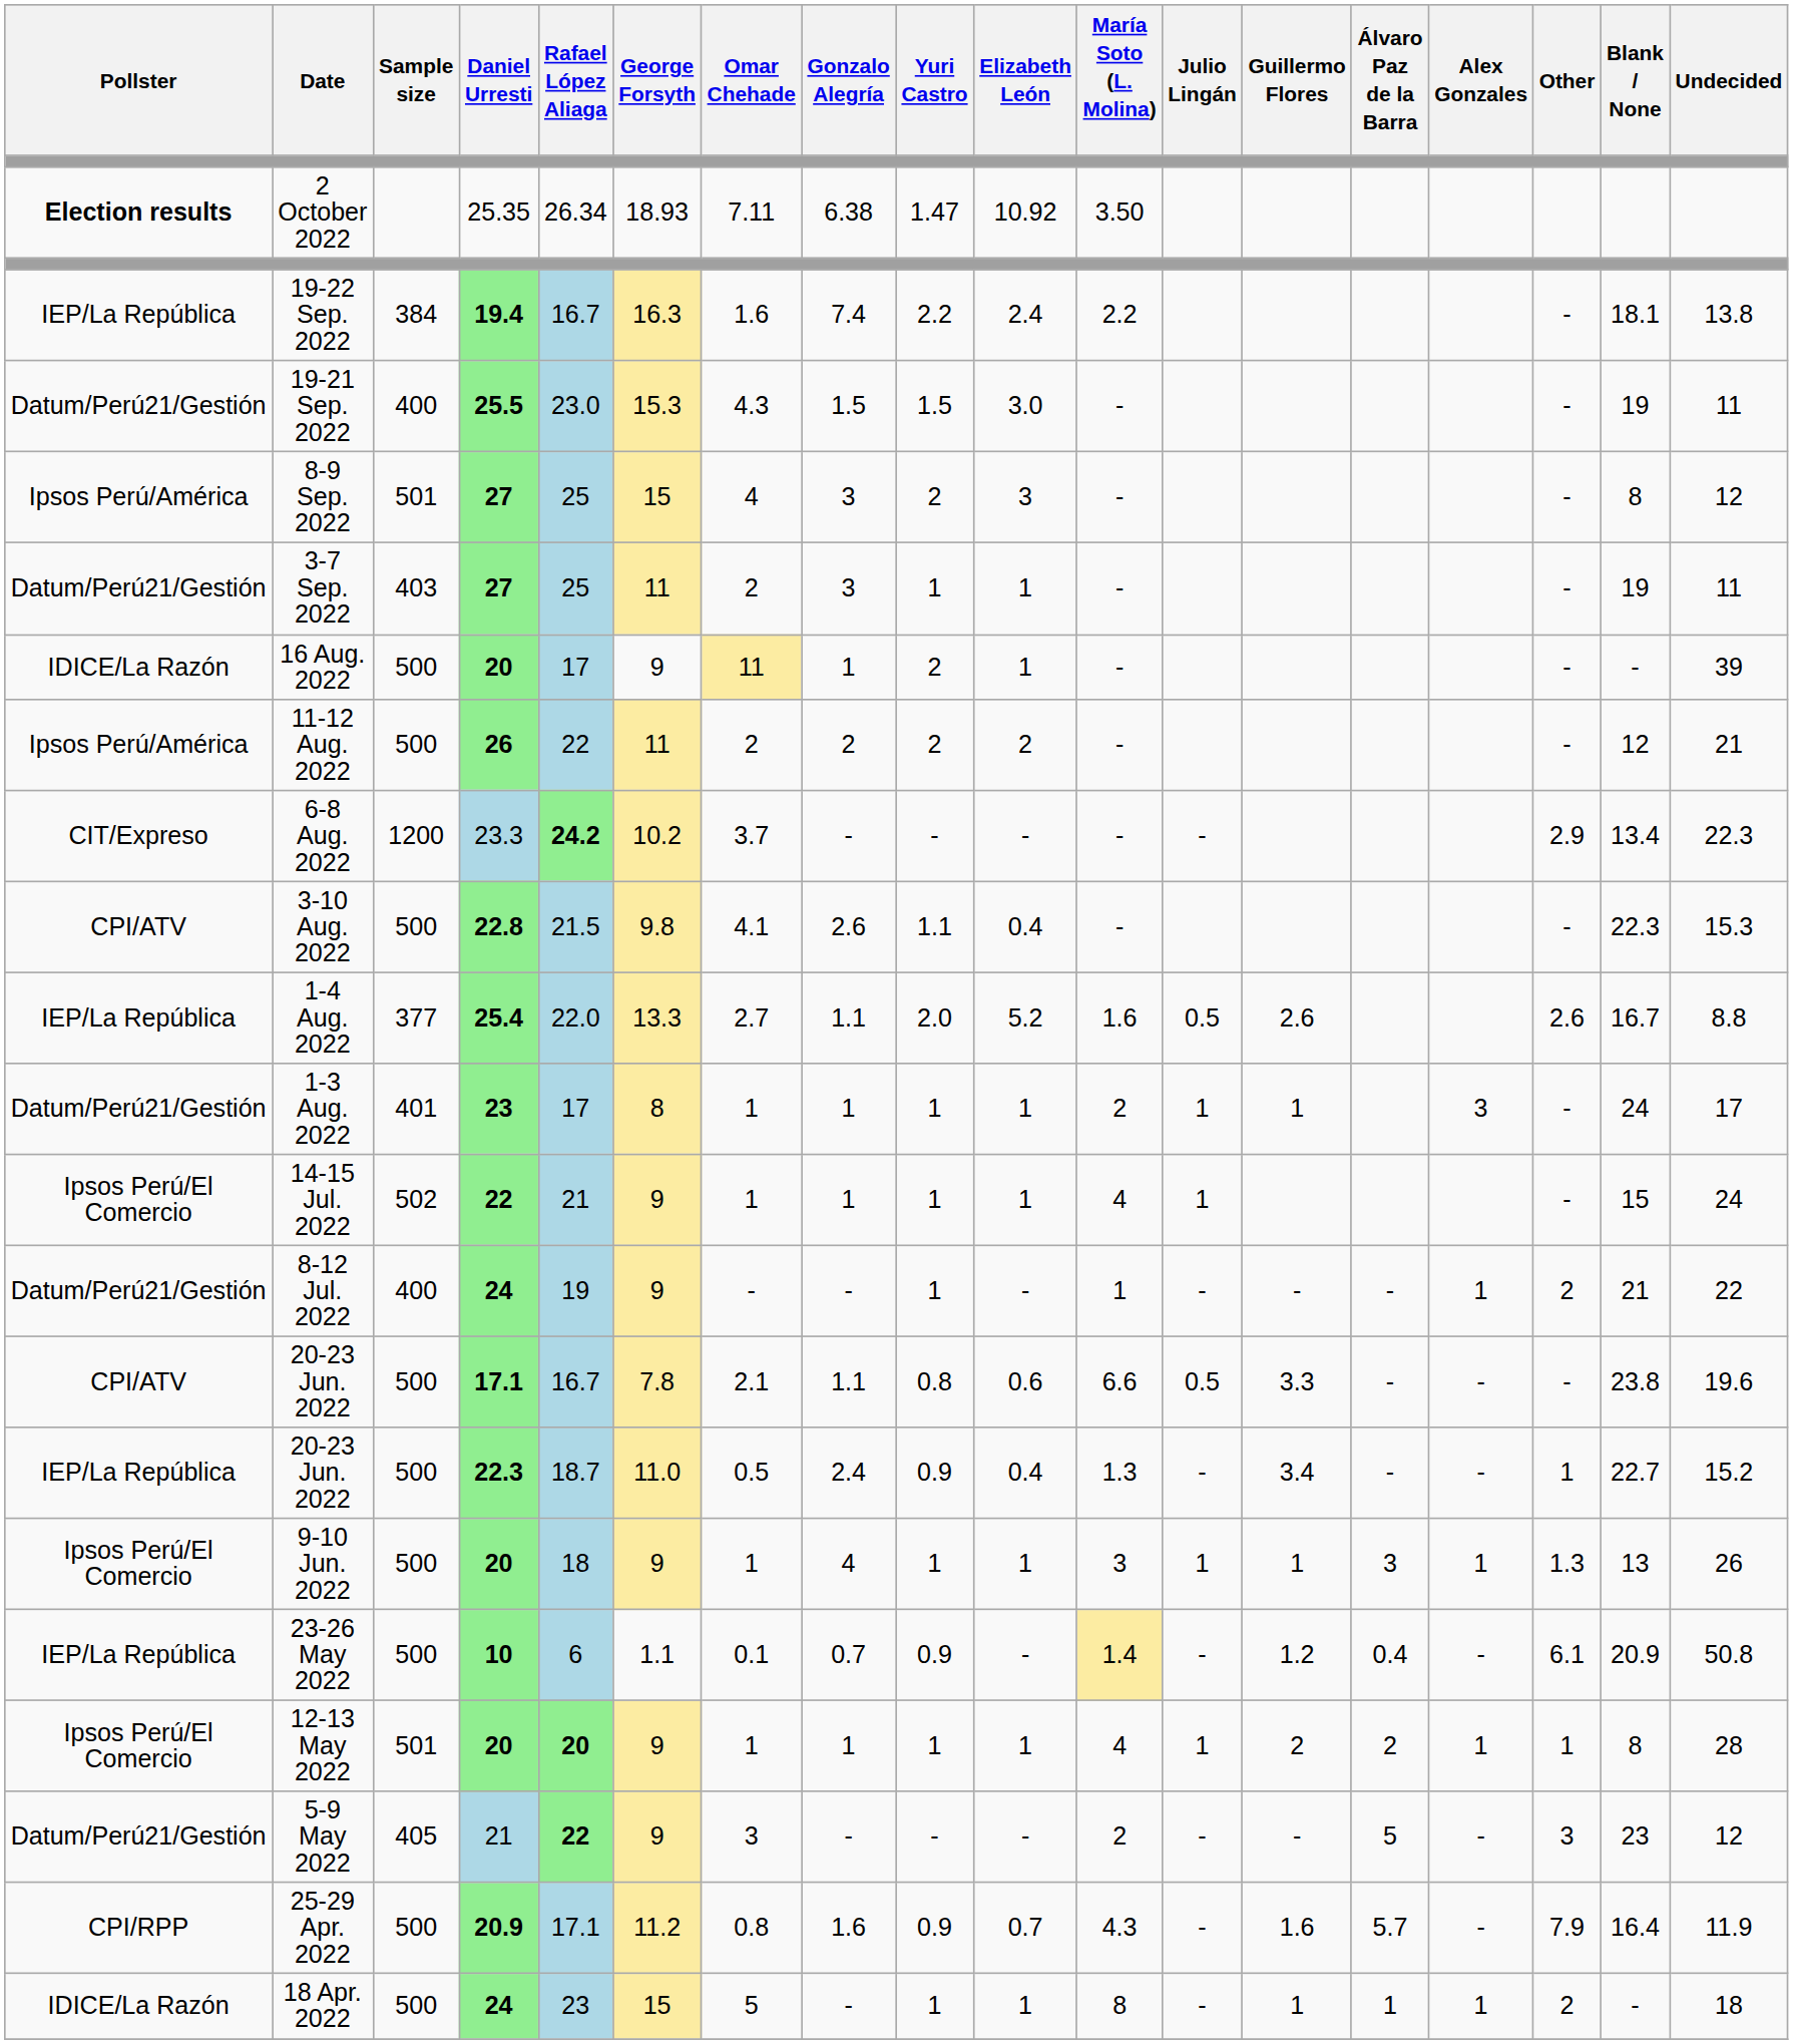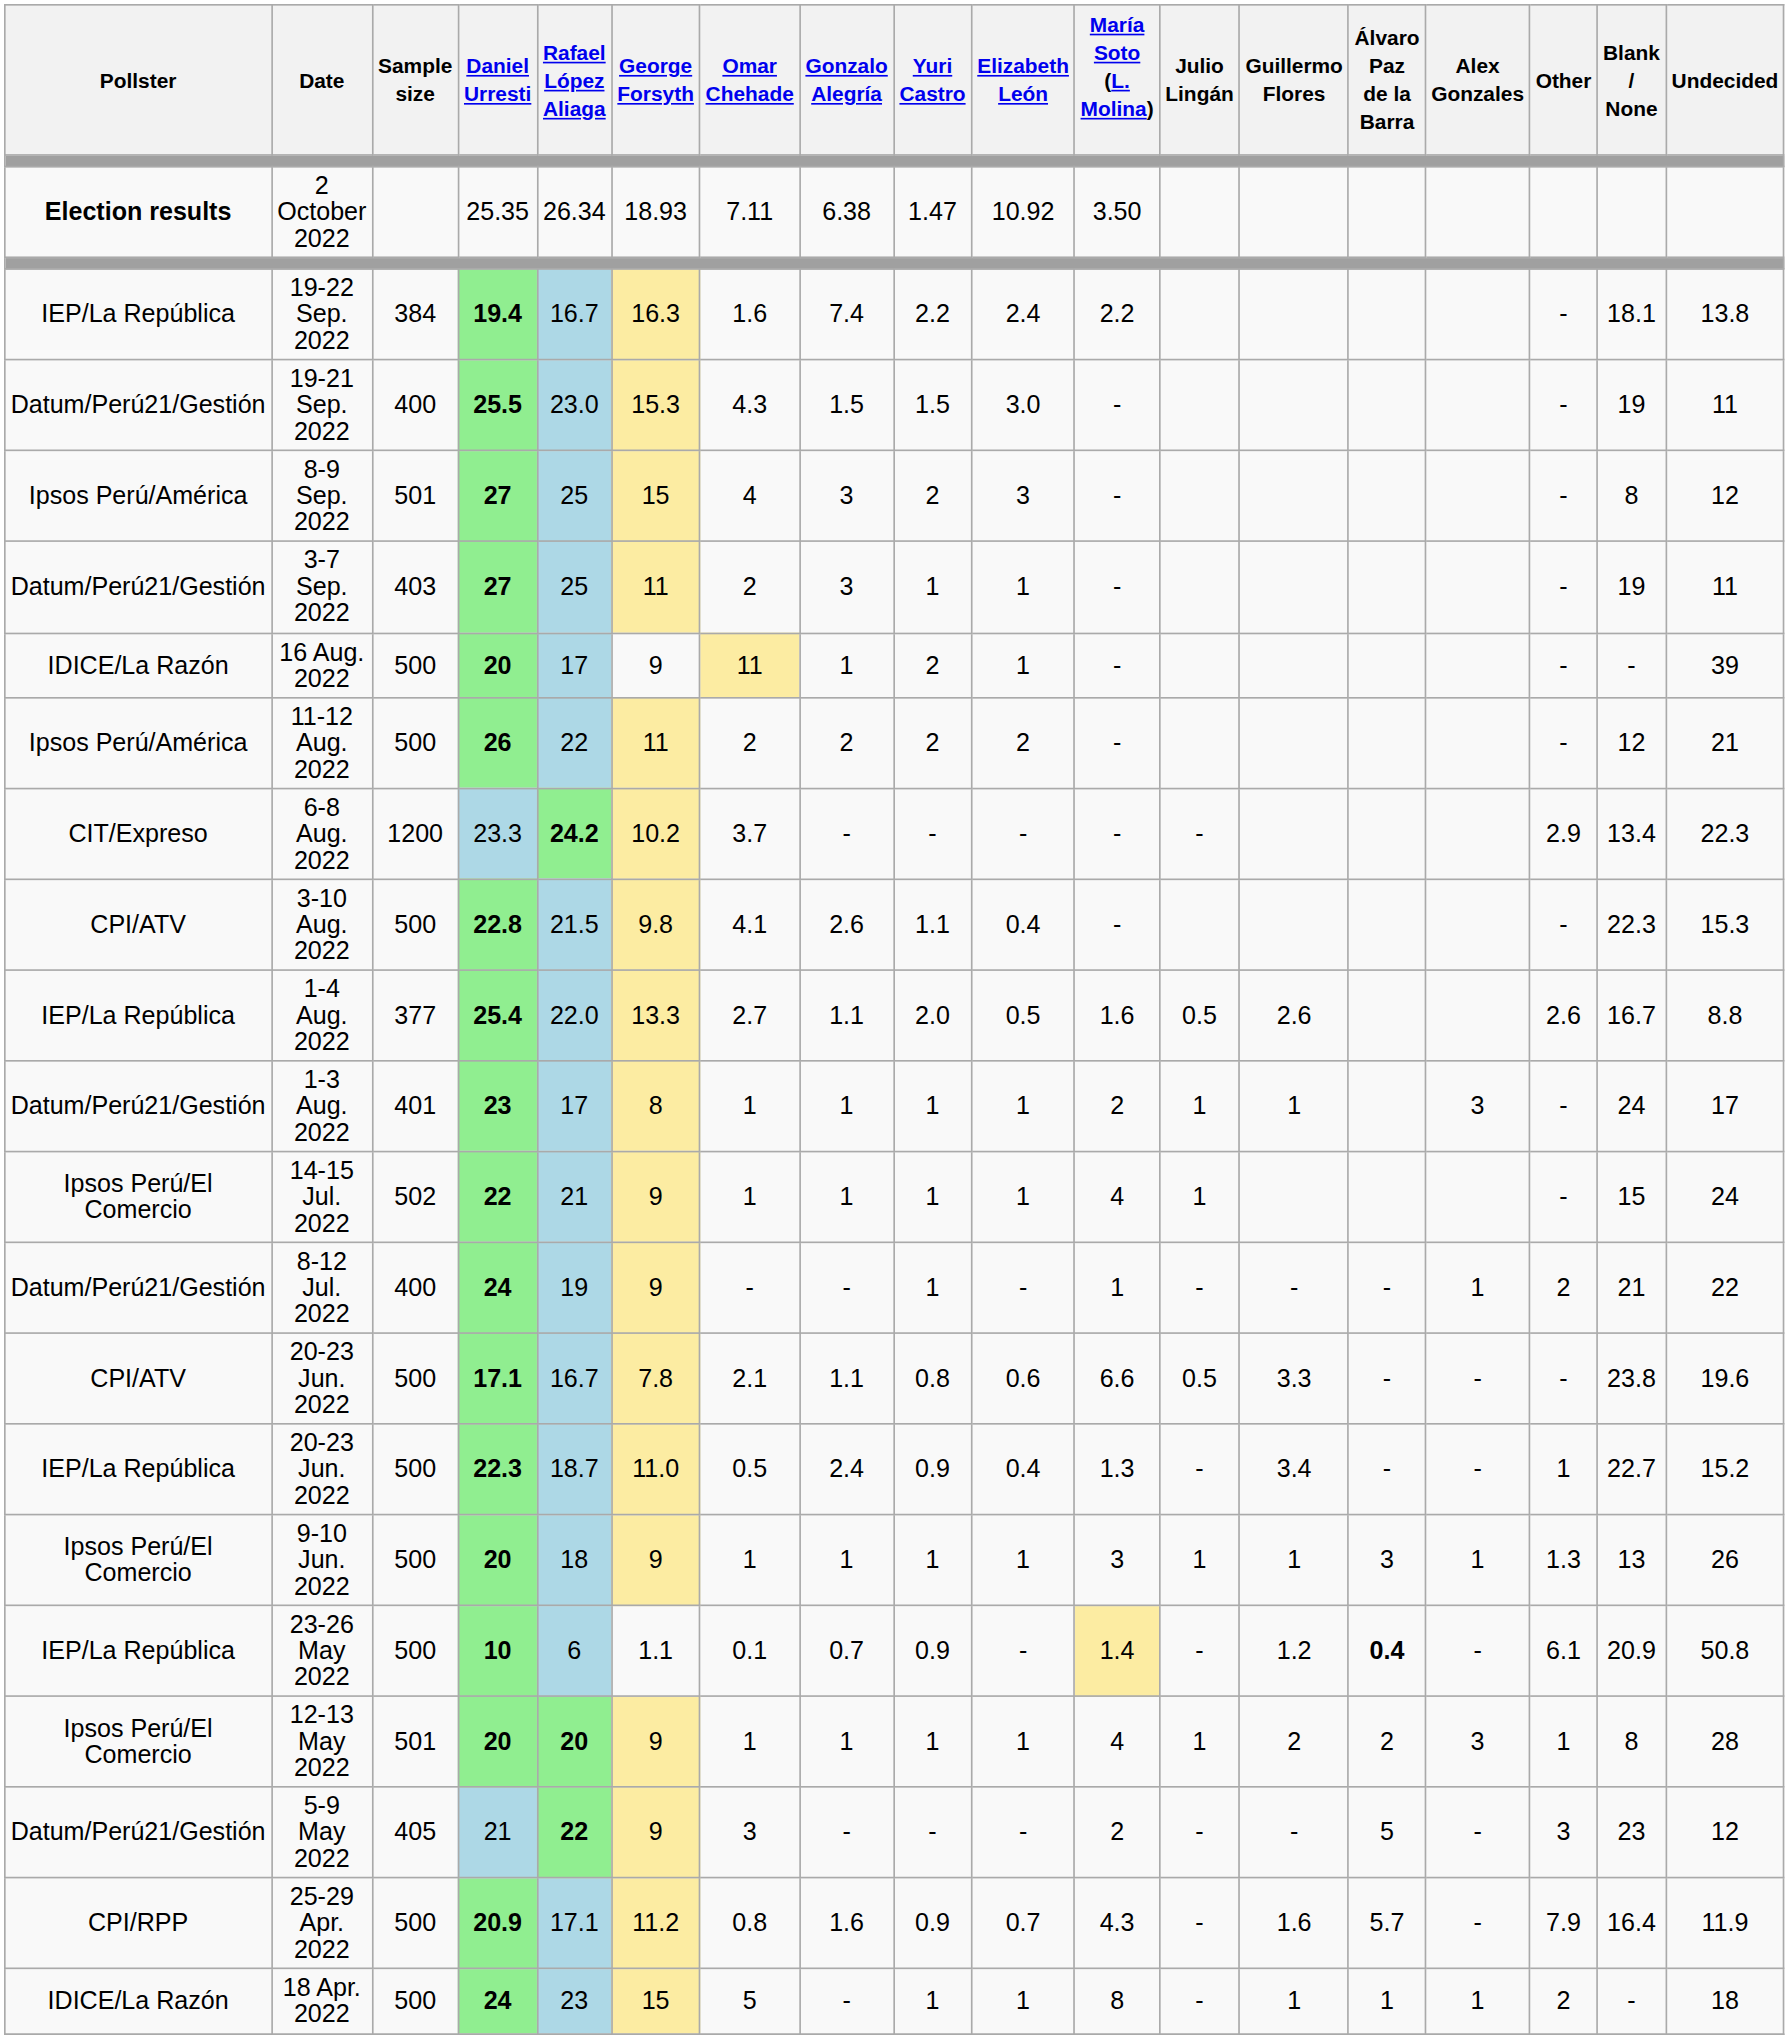 <table class="wikitable" style="text-align:center; font-size:95%; line-height:16px;">
 <tr>
 <th style="width:175px;"><small>Pollster</small></th>
 <th style="width:95px;"><small>Date</small></th>
 <th style="width:50px;"><small>Sample size</small></th>
 <th style="width:50px;"><small><a href='#'>Daniel Urresti</a></small><br></th>
 <th style="width:50px;"><small><a href='#'>Rafael López Aliaga</a></small><br></th>
 <th style="width:50px;"><small><a href='#'>George Forsyth</a></small><br></th>
 <th style="width:50px;"><small><a href='#'>Omar Chehade</a></small><br></th>
 <th style="width:50px;"><small><a href='#'>Gonzalo Alegría</a></small><br></th>
 <th style="width:50px;"><small><a href='#'>Yuri Castro</a></small><br></th>
 <th style="width:50px;"><small><a href='#'>Elizabeth León</a></small><br></th>
 <th style="width:71px;"><small><a href='#'>María Soto</a> (<a href='#'>L. Molina</a>)<br></small><br></th>
 <th style="width:50px;"><small>Julio Lingán</small><br></th>
 <th style="width:50px;"><small>Guillermo Flores</small><br></th>
 <th style="width:50px;"><small>Álvaro Paz de la Barra</small><br></th>
 <th style="width:50px;"><small>Alex Gonzales</small><br></th>
 <th style="width:50px;"><small>Other</small></th>
 <th style="width:50px;"><small>Blank<br>/<br>None</small></th>
 <th style="width:50px;"><small>Undecided</small></th>
 </tr>
 <tr>
 <td colspan="19" style="background:#A0A0A0"></td>
 </tr>
 <tr>
 <td><strong>Election results</strong></td>
 <td 2 October 2022>2 October 2022</td>
 <td></td>
 <td>25.35</td>
 <td>26.34</td>
 <td>18.93</td>
 <td>7.11</td>
 <td>6.38</td>
 <td>1.47</td>
 <td>10.92</td>
 <td>3.50</td>
 <td></td>
 <td></td>
 <td></td>
 <td></td>
 <td></td>
 <td></td>
 <td></td>
 </tr>
 <tr>
 <td colspan="19" style="background:#A0A0A0"></td>
 </tr>
 <tr>
 <td>IEP/La República</td>
 <td>19-22 Sep. 2022</td>
 <td>384</td>
 <td style="background:lightgreen"><strong>19.4</strong></td>
 <td style="background:lightblue">16.7</td>
 <td style="background:#fceca2">16.3</td>
 <td>1.6</td>
 <td>7.4</td>
 <td>2.2</td>
 <td>2.4</td>
 <td>2.2</td>
 <td></td>
 <td></td>
 <td></td>
 <td></td>
 <td>-</td>
 <td>18.1</td>
 <td>13.8</td>
 </tr>
 <tr>
 <td>Datum/Perú21/Gestión</td>
 <td>19-21 Sep. 2022</td>
 <td>400</td>
 <td style="background:lightgreen"><strong>25.5</strong></td>
 <td style="background:lightblue">23.0</td>
 <td style="background:#fceca2">15.3</td>
 <td>4.3</td>
 <td>1.5</td>
 <td>1.5</td>
 <td>3.0</td>
 <td>-</td>
 <td></td>
 <td></td>
 <td></td>
 <td></td>
 <td>-</td>
 <td>19</td>
 <td>11</td>
 </tr>
 <tr>
 <td>Ipsos Perú/América</td>
 <td>8-9 Sep. 2022</td>
 <td>501</td>
 <td style="background:lightgreen"><strong>27</strong></td>
 <td style="background:lightblue">25</td>
 <td style="background:#fceca2">15</td>
 <td>4</td>
 <td>3</td>
 <td>2</td>
 <td>3</td>
 <td>-</td>
 <td></td>
 <td></td>
 <td></td>
 <td></td>
 <td>-</td>
 <td>8</td>
 <td>12</td>
 </tr>
 <tr>
 <td>Datum/Perú21/Gestión</td>
 <td>3-7 Sep. 2022</td>
 <td>403</td>
 <td style="background:lightgreen"><strong>27</strong></td>
 <td style="background:lightblue">25</td>
 <td style="background:#fceca2">11</td>
 <td>2</td>
 <td>3</td>
 <td>1</td>
 <td>1</td>
 <td>-</td>
 <td></td>
 <td></td>
 <td></td>
 <td></td>
 <td>-</td>
 <td>19</td>
 <td>11</td>
 </tr>
 <tr>
 <td>IDICE/La Razón</td>
 <td>16 Aug. 2022</td>
 <td>500</td>
 <td style="background:lightgreen"><strong>20</strong></td>
 <td style="background:lightblue">17</td>
 <td>9</td>
 <td style="background:#fceca2">11</td>
 <td>1</td>
 <td>2</td>
 <td>1</td>
 <td>-</td>
 <td></td>
 <td></td>
 <td></td>
 <td></td>
 <td>-</td>
 <td>-</td>
 <td>39</td>
 </tr>
 <tr>
 <td>Ipsos Perú/América</td>
 <td>11-12 Aug. 2022</td>
 <td>500</td>
 <td style="background:lightgreen"><strong>26</strong></td>
 <td style="background:lightblue">22</td>
 <td style="background:#fceca2">11</td>
 <td>2</td>
 <td>2</td>
 <td>2</td>
 <td>2</td>
 <td>-</td>
 <td></td>
 <td></td>
 <td></td>
 <td></td>
 <td>-</td>
 <td>12</td>
 <td>21</td>
 </tr>
 <tr>
 <td>CIT/Expreso</td>
 <td>6-8 Aug. 2022</td>
 <td>1200</td>
 <td style="background:lightblue">23.3</td>
 <td style="background:lightgreen"><strong>24.2</strong></td>
 <td style="background:#fceca2">10.2</td>
 <td>3.7</td>
 <td>-</td>
 <td>-</td>
 <td>-</td>
 <td>-</td>
 <td>-</td>
 <td></td>
 <td></td>
 <td></td>
 <td>2.9</td>
 <td>13.4</td>
 <td>22.3</td>
 </tr>
 <tr>
 <td>CPI/ATV</td>
 <td>3-10 Aug. 2022</td>
 <td>500</td>
 <td style="background:lightgreen"><strong>22.8</strong></td>
 <td style="background:lightblue">21.5</td>
 <td style="background:#fceca2">9.8</td>
 <td>4.1</td>
 <td>2.6</td>
 <td>1.1</td>
 <td>0.4</td>
 <td>-</td>
 <td></td>
 <td></td>
 <td></td>
 <td></td>
 <td>-</td>
 <td>22.3</td>
 <td>15.3</td>
 </tr>
 <tr>
 <td>IEP/La República</td>
 <td>1-4 Aug. 2022</td>
 <td>377</td>
 <td style="background:lightgreen"><strong>25.4</strong></td>
 <td style="background:lightblue">22.0</td>
 <td style="background:#fceca2">13.3</td>
 <td>2.7</td>
 <td>1.1</td>
 <td>2.0</td>
-<td>5.2</td>
+<td>0.5</td>
 <td>1.6</td>
 <td>0.5</td>
 <td>2.6</td>
 <td></td>
 <td></td>
 <td>2.6</td>
 <td>16.7</td>
 <td>8.8</td>
 </tr>
 <tr>
 <td>Datum/Perú21/Gestión</td>
 <td>1-3 Aug. 2022</td>
 <td>401</td>
 <td style="background:lightgreen"><strong>23</strong></td>
 <td style="background:lightblue">17</td>
 <td style="background:#fceca2">8</td>
 <td>1</td>
 <td>1</td>
 <td>1</td>
 <td>1</td>
 <td>2</td>
 <td>1</td>
 <td>1</td>
 <td></td>
 <td>3</td>
 <td>-</td>
 <td>24</td>
 <td>17</td>
 </tr>
 <tr>
 <td>Ipsos Perú/El Comercio</td>
 <td>14-15 Jul. 2022</td>
 <td>502</td>
 <td style="background:lightgreen"><strong>22</strong></td>
 <td style="background:lightblue">21</td>
 <td style="background:#fceca2">9</td>
 <td>1</td>
 <td>1</td>
 <td>1</td>
 <td>1</td>
 <td>4</td>
 <td>1</td>
 <td></td>
 <td></td>
 <td></td>
 <td>-</td>
 <td>15</td>
 <td>24</td>
 </tr>
 <tr>
 <td>Datum/Perú21/Gestión</td>
 <td>8-12 Jul. 2022</td>
 <td>400</td>
 <td style="background:lightgreen"><strong>24</strong></td>
 <td style="background:lightblue">19</td>
 <td style="background:#fceca2">9</td>
 <td>-</td>
 <td>-</td>
 <td>1</td>
 <td>-</td>
 <td>1</td>
 <td>-</td>
 <td>-</td>
 <td>-</td>
 <td>1</td>
 <td>2</td>
 <td>21</td>
 <td>22</td>
 </tr>
 <tr>
 <td>CPI/ATV</td>
 <td>20-23 Jun. 2022</td>
 <td>500</td>
 <td style="background:lightgreen"><strong>17.1</strong></td>
 <td style="background:lightblue">16.7</td>
 <td style="background:#fceca2">7.8</td>
 <td>2.1</td>
 <td>1.1</td>
 <td>0.8</td>
 <td>0.6</td>
 <td>6.6</td>
 <td>0.5</td>
 <td>3.3</td>
 <td>-</td>
 <td>-</td>
 <td>-</td>
 <td>23.8</td>
 <td>19.6</td>
 </tr>
 <tr>
 <td>IEP/La República</td>
 <td>20-23 Jun. 2022</td>
 <td>500</td>
 <td style="background:lightgreen"><strong>22.3</strong></td>
 <td style="background:lightblue">18.7</td>
 <td style="background:#fceca2">11.0</td>
 <td>0.5</td>
 <td>2.4</td>
 <td>0.9</td>
 <td>0.4</td>
 <td>1.3</td>
 <td>-</td>
 <td>3.4</td>
 <td>-</td>
 <td>-</td>
 <td>1</td>
 <td>22.7</td>
 <td>15.2</td>
 </tr>
 <tr>
 <td>Ipsos Perú/El Comercio</td>
 <td>9-10 Jun. 2022</td>
 <td>500</td>
 <td style="background:lightgreen"><strong>20</strong></td>
 <td style="background:lightblue">18</td>
 <td style="background:#fceca2">9</td>
 <td>1</td>
-<td>4</td>
+<td>1</td>
 <td>1</td>
 <td>1</td>
 <td>3</td>
 <td>1</td>
 <td>1</td>
 <td>3</td>
 <td>1</td>
 <td>1.3</td>
 <td>13</td>
 <td>26</td>
 </tr>
 <tr>
 <td>IEP/La República</td>
 <td>23-26 May 2022</td>
 <td>500</td>
 <td style="background:lightgreen"><strong>10</strong></td>
 <td style="background:lightblue">6</td>
 <td>1.1</td>
 <td>0.1</td>
 <td>0.7</td>
 <td>0.9</td>
 <td>-</td>
 <td style="background:#fceca2">1.4</td>
 <td>-</td>
 <td>1.2</td>
-<td>0.4</td>
+<td><strong>0.4</strong></td>
 <td>-</td>
 <td>6.1</td>
 <td>20.9</td>
 <td>50.8</td>
 </tr>
 <tr>
 <td>Ipsos Perú/El Comercio</td>
 <td>12-13 May 2022</td>
 <td>501</td>
 <td style="background:lightgreen"><strong>20</strong></td>
 <td style="background:lightgreen"><strong>20</strong></td>
 <td style="background:#fceca2">9</td>
 <td>1</td>
 <td>1</td>
 <td>1</td>
 <td>1</td>
 <td>4</td>
 <td>1</td>
 <td>2</td>
 <td>2</td>
-<td>1</td>
+<td>3</td>
 <td>1</td>
 <td>8</td>
 <td>28</td>
 </tr>
 <tr>
 <td>Datum/Perú21/Gestión</td>
 <td>5-9 May 2022</td>
 <td>405</td>
 <td style="background:lightblue">21</td>
 <td style="background:lightgreen"><strong>22</strong></td>
 <td style="background:#fceca2">9</td>
 <td>3</td>
 <td>-</td>
 <td>-</td>
 <td>-</td>
 <td>2</td>
 <td>-</td>
 <td>-</td>
 <td>5</td>
 <td>-</td>
 <td>3</td>
 <td>23</td>
 <td>12</td>
 </tr>
 <tr>
 <td>CPI/RPP</td>
 <td>25-29 Apr. 2022</td>
 <td>500</td>
 <td style="background:lightgreen"><strong>20.9</strong></td>
 <td style="background:lightblue">17.1</td>
 <td style="background:#fceca2">11.2</td>
 <td>0.8</td>
 <td>1.6</td>
 <td>0.9</td>
 <td>0.7</td>
 <td>4.3</td>
 <td>-</td>
 <td>1.6</td>
 <td>5.7</td>
 <td>-</td>
 <td>7.9</td>
 <td>16.4</td>
 <td>11.9</td>
 </tr>
 <tr>
 <td>IDICE/La Razón</td>
 <td>18 Apr. 2022</td>
 <td>500</td>
 <td style="background:lightgreen"><strong>24</strong></td>
 <td style="background:lightblue">23</td>
 <td style="background:#fceca2">15</td>
 <td>5</td>
 <td>-</td>
 <td>1</td>
 <td>1</td>
 <td>8</td>
 <td>-</td>
 <td>1</td>
 <td>1</td>
 <td>1</td>
 <td>2</td>
 <td>-</td>
 <td>18</td>
 </tr>
 <tr>
 </tr>
 </table>
